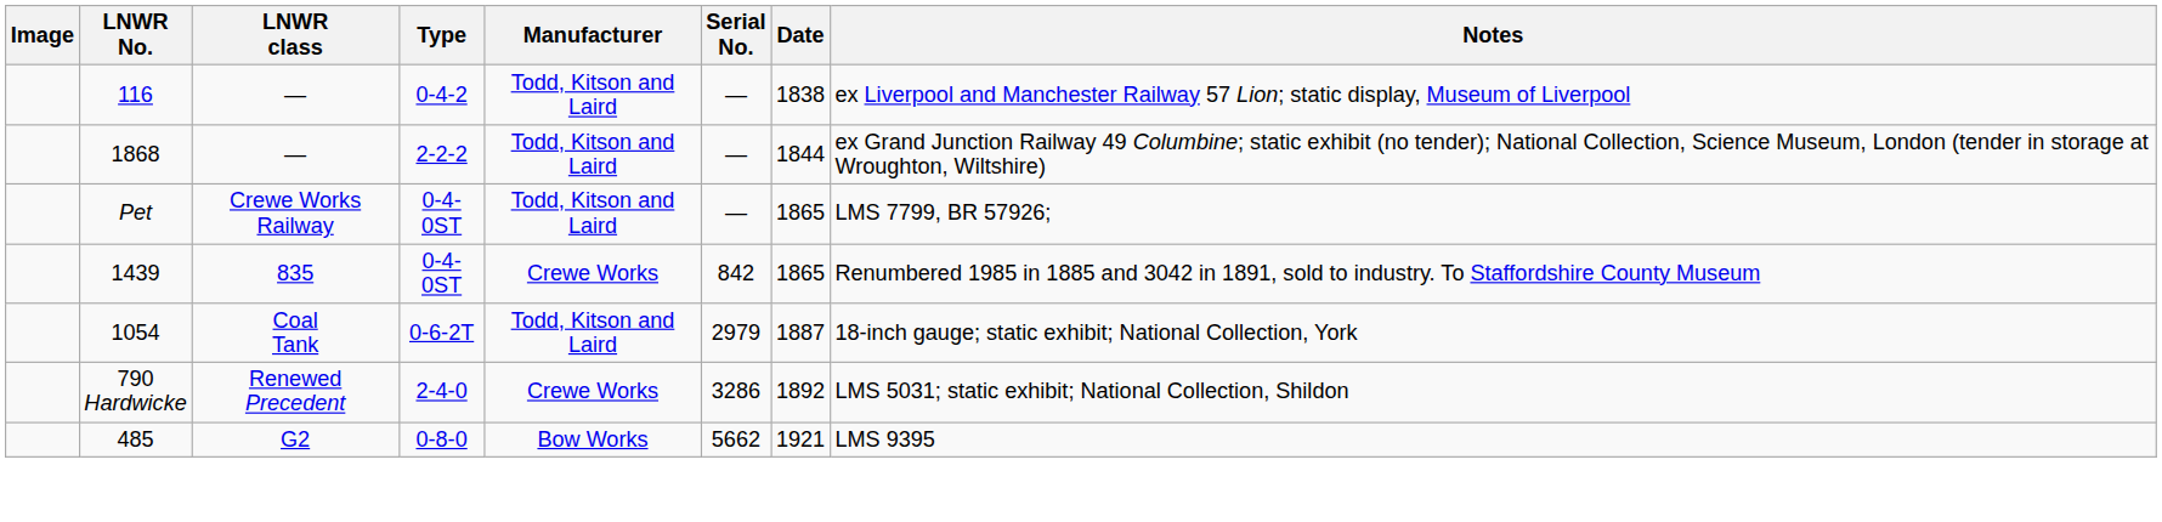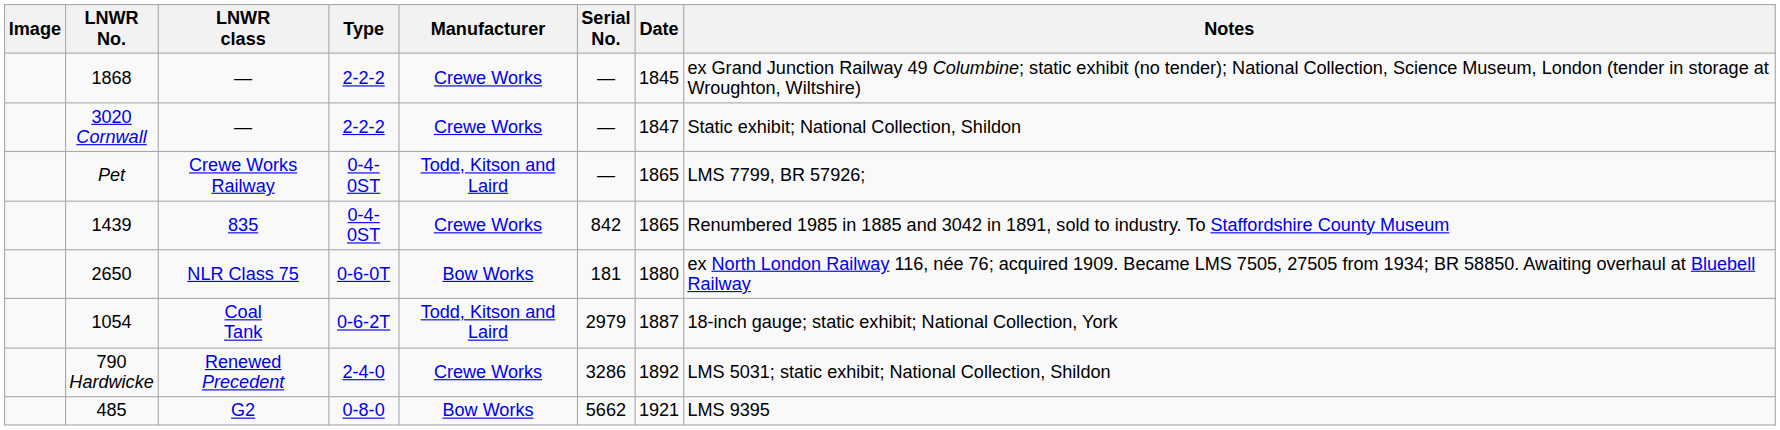 <table class=wikitable style=text-align:center>
 <tr>
 <th>Image</th>
 <th>LNWR<br>No.</th>
 <th>LNWR<br>class</th>
 <th width=55px>Type</th>
 <th>Manufacturer</th>
 <th>Serial<br>No.</th>
 <th>Date</th>
 <th>Notes</th>
 </tr>
 <tr>
 <td></td>
-<td><a href='#'>116</a></td>
+<td>1868</td>
 <td>—</td>
-<td><a href='#'>0-4-2</a></td>
-<td><a href='#'>Todd, Kitson and Laird</a></td>
+<td><a href='#'>2-2-2</a></td>
+<td><a href='#'>Crewe Works</a></td>
 <td>—</td>
-<td>1838</td>
-<td align=left>ex <a href='#'>Liverpool and Manchester Railway</a> 57 <em>Lion</em>; static display, <a href='#'>Museum of Liverpool</a></td>
+<td>1845</td>
+<td align=left>ex Grand Junction Railway 49 <em>Columbine</em>; static exhibit (no tender); National Collection, Science Museum, London (tender in storage at Wroughton, Wiltshire)</td>
 </tr>
 <tr>
 <td></td>
-<td>1868</td>
+<td><a href='#'>3020<br><em>Cornwall</em></a></td>
 <td>—</td>
 <td><a href='#'>2-2-2</a></td>
-<td><a href='#'>Todd, Kitson and Laird</a></td>
+<td><a href='#'>Crewe Works</a></td>
 <td>—</td>
-<td>1844</td>
-<td align=left>ex Grand Junction Railway 49 <em>Columbine</em>; static exhibit (no tender); National Collection, Science Museum, London (tender in storage at Wroughton, Wiltshire)</td>
+<td>1847</td>
+<td align=left>Static exhibit; National Collection, Shildon </td>
 </tr>
 <tr>
 <td></td>
 <td><em>Pet</em></td>
 <td><a href='#'>Crewe Works Railway</a></td>
 <td><a href='#'>0-4-0ST</a></td>
 <td><a href='#'>Todd, Kitson and Laird</a></td>
 <td>—</td>
 <td>1865</td>
 <td align=left>LMS 7799, BR 57926;</td>
 </tr>
 <tr>
 <td></td>
 <td>1439</td>
 <td><a href='#'>835</a></td>
 <td><a href='#'>0-4-0ST</a></td>
 <td><a href='#'>Crewe Works</a></td>
 <td>842</td>
 <td>1865</td>
 <td align=left>Renumbered 1985 in 1885 and 3042 in 1891, sold to industry. To <a href='#'>Staffordshire County Museum</a></td>
+</tr>
+<tr>
+<td></td>
+<td>2650</td>
+<td><a href='#'>NLR Class 75</a></td>
+<td><a href='#'>0-6-0T</a></td>
+<td><a href='#'>Bow Works</a></td>
+<td>181</td>
+<td>1880</td>
+<td align=left>ex <a href='#'>North London Railway</a> 116, née 76; acquired 1909. Became LMS 7505, 27505 from 1934; BR 58850. Awaiting overhaul at <a href='#'>Bluebell Railway</a></td>
 </tr>
 <tr>
 <td></td>
 <td>1054</td>
 <td><a href='#'>Coal<br>Tank</a></td>
 <td><a href='#'>0-6-2T</a></td>
 <td><a href='#'>Todd, Kitson and Laird</a></td>
 <td>2979</td>
 <td>1887</td>
 <td align=left>18-inch gauge; static exhibit; National Collection, York</td>
 </tr>
 <tr>
 <td></td>
 <td>790<br><em>Hardwicke</em></td>
 <td><a href='#'>Renewed<br><em>Precedent</em></a></td>
 <td><a href='#'>2-4-0</a></td>
 <td><a href='#'>Crewe Works</a></td>
 <td>3286</td>
 <td>1892</td>
 <td align=left>LMS 5031; static exhibit; National Collection, Shildon</td>
 </tr>
 <tr>
 <td></td>
 <td>485</td>
 <td><a href='#'>G2</a></td>
 <td><a href='#'>0-8-0</a></td>
 <td><a href='#'>Bow Works</a></td>
 <td>5662</td>
 <td>1921</td>
 <td align=left>LMS 9395</td>
 </tr>
 </table>
